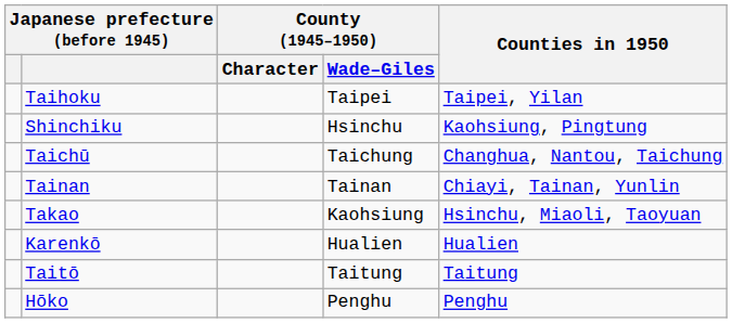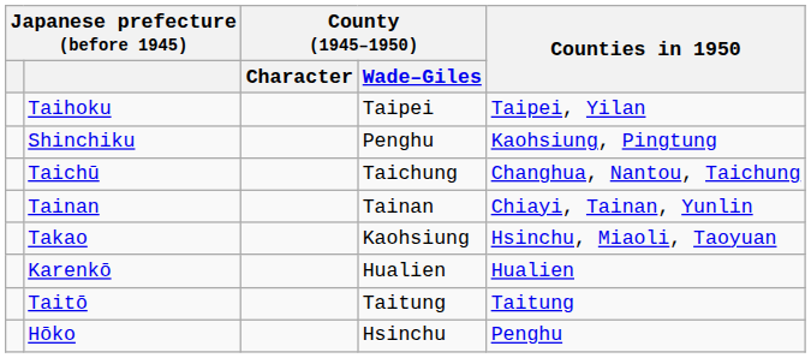 <table class="wikitable">
 <tr>
 <th scope="col" colspan="2">Japanese prefecture<br><small>(before 1945)</small></th>
 <th scope="col" colspan="2">County<br><small>(1945–1950)</small></th>
 <th scope="col" colspan="2" rowspan="2">Counties in 1950</th>
 </tr>
 <tr>
 <th scope="col"></th>
 <th scope="col"></th>
 <th scope="col">Character</th>
 <th scope="col"><a href='#'>Wade–Giles</a></th>
 </tr>
 <tr>
 <td><span></span></td>
 <td><a href='#'>Taihoku</a></td>
 <td><span></span></td>
 <td>Taipei</td>
 <td><a href='#'>Taipei</a>, <a href='#'>Yilan</a></td>
 </tr>
 <tr>
 <td><span></span></td>
 <td><a href='#'>Shinchiku</a></td>
 <td><span></span></td>
-<td>Hsinchu</td>
+<td>Penghu</td>
 <td><a href='#'>Kaohsiung</a>, <a href='#'>Pingtung</a></td>
 </tr>
 <tr>
 <td><span></span></td>
 <td><a href='#'>Taichū</a></td>
 <td><span></span></td>
 <td>Taichung</td>
 <td><a href='#'>Changhua</a>, <a href='#'>Nantou</a>, <a href='#'>Taichung</a></td>
 </tr>
 <tr>
 <td><span></span></td>
 <td><a href='#'>Tainan</a></td>
 <td><span></span></td>
 <td>Tainan</td>
 <td><a href='#'>Chiayi</a>, <a href='#'>Tainan</a>, <a href='#'>Yunlin</a></td>
 </tr>
 <tr>
 <td><span></span></td>
 <td><a href='#'>Takao</a></td>
 <td><span></span></td>
 <td>Kaohsiung</td>
 <td><a href='#'>Hsinchu</a>, <a href='#'>Miaoli</a>, <a href='#'>Taoyuan</a></td>
 </tr>
 <tr>
 <td><span></span></td>
 <td><a href='#'>Karenkō</a></td>
 <td><span></span></td>
 <td>Hualien</td>
 <td><a href='#'>Hualien</a></td>
 </tr>
 <tr>
 <td><span></span></td>
 <td><a href='#'>Taitō</a></td>
 <td><span></span></td>
 <td>Taitung</td>
 <td><a href='#'>Taitung</a></td>
 </tr>
 <tr>
 <td><span></span></td>
 <td><a href='#'>Hōko</a></td>
 <td><span></span></td>
-<td>Penghu</td>
+<td>Hsinchu</td>
 <td><a href='#'>Penghu</a></td>
 </tr>
 </table>
